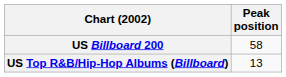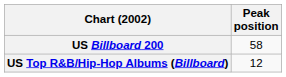 <table class="wikitable sortable plainrowheaders" style="text-align:center">
 <tr>
 <th scope="col">Chart (2002)</th>
 <th scope="col">Peak<br> position</th>
 </tr>
 <tr>
 <th scope="row">US <a href='#'><em>Billboard</em> 200</a></th>
 <td>58</td>
 </tr>
 <tr>
 <th scope="row">US <a href='#'>Top R&B/Hip-Hop Albums</a> (<em><a href='#'>Billboard</a></em>)</th>
-<td>13</td>
+<td>12</td>
 </tr>
 </table>
